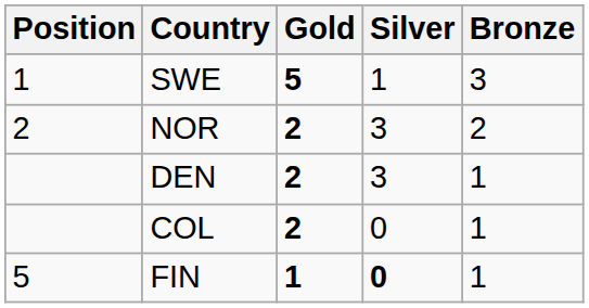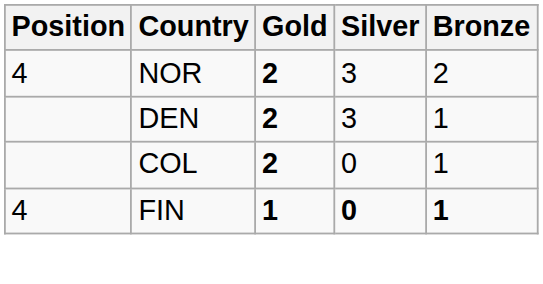 <table class="wikitable">
 <tr>
 <th>Position</th>
 <th>Country</th>
 <th>Gold</th>
 <th>Silver</th>
 <th>Bronze</th>
 </tr>
 <tr>
-<td>1</td>
-<td> SWE</td>
-<td><strong>5</strong></td>
-<td>1</td>
-<td>3</td>
-</tr>
-<tr>
-<td>2</td>
+<td>4</td>
 <td> NOR</td>
 <td><strong>2</strong></td>
 <td>3</td>
 <td>2</td>
 </tr>
 <tr>
 <td></td>
 <td> DEN</td>
 <td><strong>2</strong></td>
 <td>3</td>
 <td>1</td>
 </tr>
 <tr>
 <td></td>
 <td> COL</td>
 <td><strong>2</strong></td>
 <td>0</td>
 <td>1</td>
 </tr>
 <tr>
-<td>5</td>
+<td>4</td>
 <td> FIN</td>
 <td><strong>1</strong></td>
 <td><strong>0</strong></td>
-<td>1</td>
+<td><strong>1</strong></td>
 </tr>
 </table>
